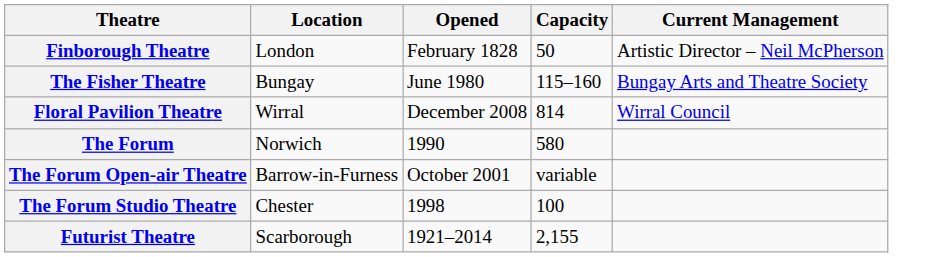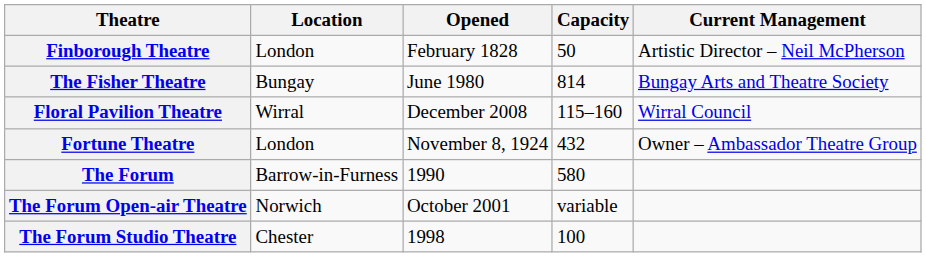 <table class="wikitable" style="font-size:96%; text-align:left">
 <tr>
 <th>Theatre</th>
 <th>Location</th>
 <th>Opened</th>
 <th>Capacity</th>
 <th>Current Management</th>
 </tr>
 <tr>
 <th><a href='#'>Finborough Theatre</a></th>
 <td>London</td>
 <td>February 1828</td>
 <td>50</td>
 <td>Artistic Director – <a href='#'>Neil McPherson</a></td>
 </tr>
 <tr>
 <th><a href='#'>The Fisher Theatre</a></th>
 <td>Bungay</td>
 <td>June 1980</td>
-<td>115–160</td>
+<td>814</td>
 <td><a href='#'>Bungay Arts and Theatre Society</a></td>
 </tr>
 <tr>
 <th><a href='#'>Floral Pavilion Theatre</a></th>
 <td>Wirral</td>
 <td>December 2008</td>
-<td>814</td>
+<td>115–160</td>
 <td><a href='#'>Wirral Council</a></td>
 </tr>
 <tr>
+<th><a href='#'>Fortune Theatre</a></th>
+<td>London</td>
+<td>November 8, 1924</td>
+<td>432</td>
+<td>Owner – <a href='#'>Ambassador Theatre Group</a></td>
+</tr>
+<tr>
 <th><a href='#'>The Forum</a></th>
-<td>Norwich</td>
+<td>Barrow-in-Furness</td>
 <td>1990</td>
 <td>580</td>
 <td></td>
 </tr>
 <tr>
 <th><a href='#'>The Forum Open-air Theatre</a></th>
-<td>Barrow-in-Furness</td>
+<td>Norwich</td>
 <td>October 2001</td>
 <td>variable</td>
 <td></td>
 </tr>
 <tr>
 <th><a href='#'>The Forum Studio Theatre</a></th>
 <td>Chester</td>
 <td>1998</td>
 <td>100</td>
 <td></td>
 </tr>
-<tr>
-<th><a href='#'>Futurist Theatre</a></th>
-<td>Scarborough</td>
-<td>1921–2014</td>
-<td>2,155</td>
-<td></td>
-</tr>
 </table>
